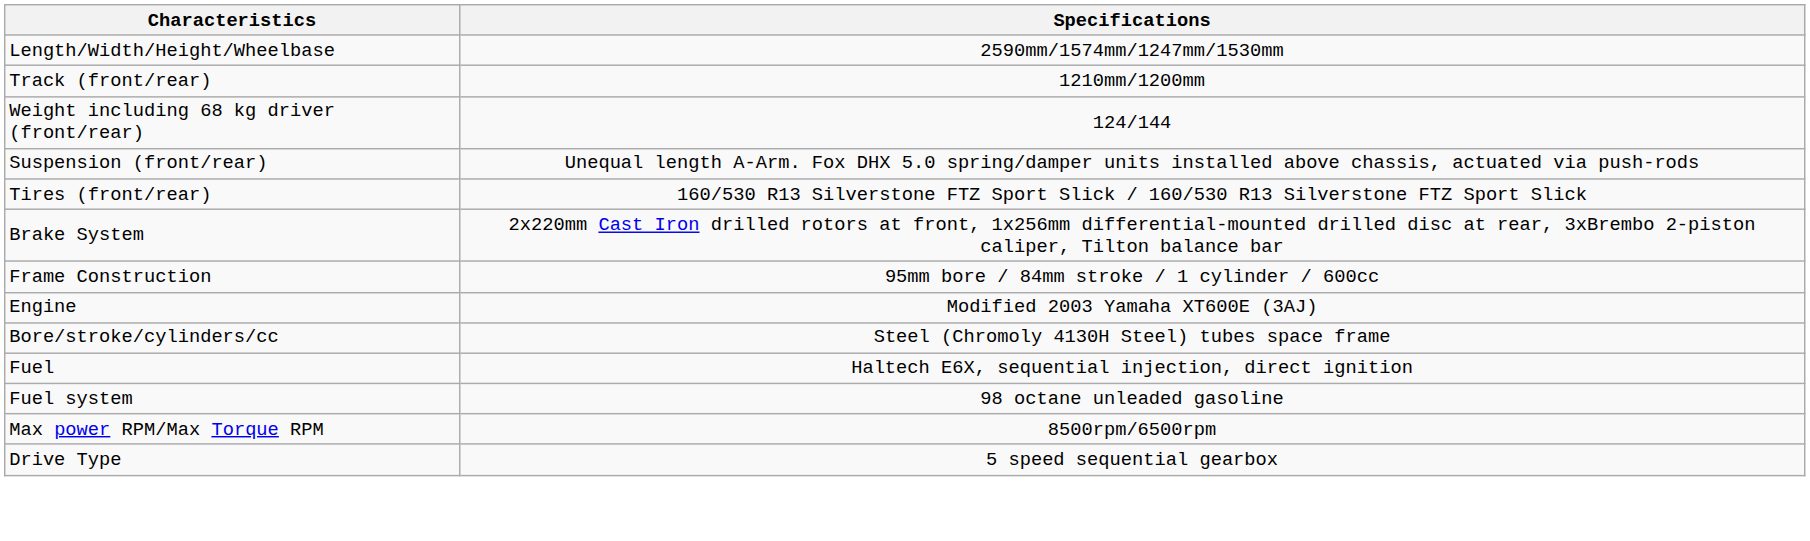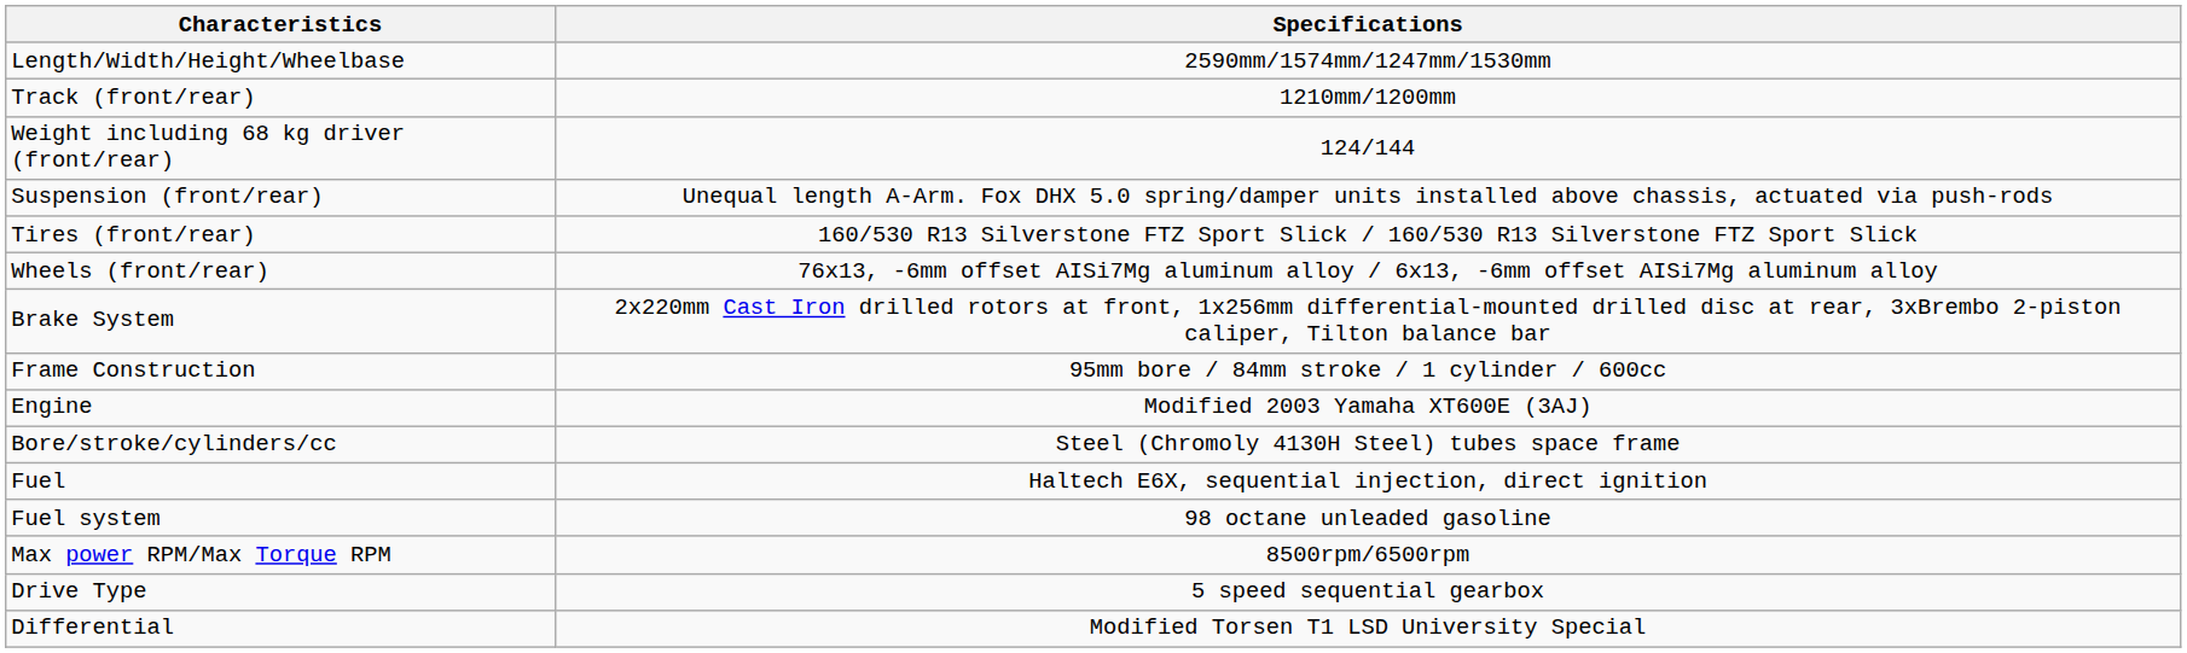 <table class="wikitable">
 <tr>
 <th>Characteristics</th>
 <th>Specifications</th>
 </tr>
 <tr>
 <td>Length/Width/Height/Wheelbase</td>
 <td style="text-align:center;">2590mm/1574mm/1247mm/1530mm</td>
 </tr>
 <tr>
 <td>Track (front/rear)</td>
 <td style="text-align:center;">1210mm/1200mm</td>
 </tr>
 <tr>
 <td>Weight including 68 kg driver (front/rear)</td>
 <td style="text-align:center;">124/144</td>
 </tr>
 <tr>
 <td>Suspension (front/rear)</td>
 <td style="text-align:center;">Unequal length A-Arm.  Fox DHX 5.0 spring/damper units installed above chassis, actuated via push-rods</td>
 </tr>
 <tr>
 <td>Tires (front/rear)</td>
 <td style="text-align:center;">160/530 R13 Silverstone FTZ Sport Slick  / 160/530 R13 Silverstone FTZ Sport Slick</td>
+</tr>
+<tr>
+<td>Wheels (front/rear)</td>
+<td style="text-align:center;">76x13, -6mm offset AISi7Mg aluminum alloy / 6x13, -6mm offset AISi7Mg aluminum alloy</td>
 </tr>
 <tr>
 <td>Brake System</td>
 <td style="text-align:center;">2x220mm <a href='#'>Cast Iron</a> drilled rotors at front, 1x256mm differential-mounted drilled disc at rear, 3xBrembo 2-piston caliper, Tilton balance bar</td>
 </tr>
 <tr>
 <td>Frame Construction</td>
 <td style="text-align:center;">95mm bore / 84mm stroke / 1 cylinder / 600cc</td>
 </tr>
 <tr>
 <td>Engine</td>
 <td style="text-align:center;">Modified 2003 Yamaha XT600E (3AJ)</td>
 </tr>
 <tr>
 <td>Bore/stroke/cylinders/cc</td>
 <td style="text-align:center;">Steel (Chromoly 4130H Steel) tubes space frame</td>
 </tr>
 <tr>
 <td>Fuel</td>
 <td style="text-align:center;">Haltech E6X, sequential injection, direct ignition</td>
 </tr>
 <tr>
 <td>Fuel system</td>
 <td style="text-align:center;">98 octane unleaded gasoline</td>
 </tr>
 <tr>
 <td>Max <a href='#'>power</a> RPM/Max <a href='#'>Torque</a> RPM</td>
 <td style="text-align:center;">8500rpm/6500rpm</td>
 </tr>
 <tr>
 <td>Drive Type</td>
 <td style="text-align:center;">5 speed sequential gearbox</td>
 </tr>
+<tr>
+<td>Differential</td>
+<td style="text-align:center;">Modified Torsen T1 LSD University Special</td>
+</tr>
 </table>
